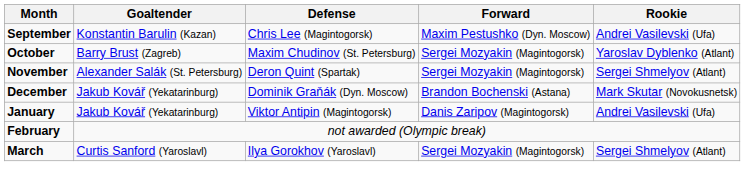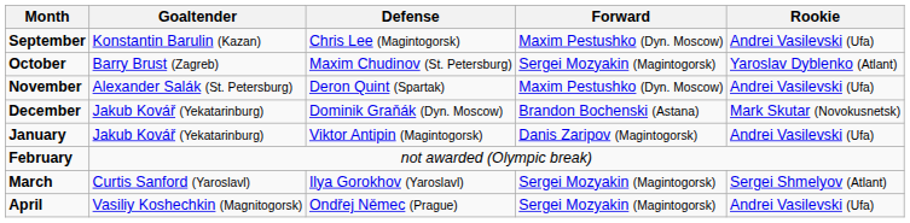 <table class="wikitable" style="text-align:left;">
 <tr>
 <th>Month</th>
 <th>Goaltender</th>
 <th>Defense</th>
 <th>Forward</th>
 <th>Rookie</th>
 </tr>
 <tr>
 <td style="text-align:left;"><strong>September</strong></td>
 <td> <a href='#'>Konstantin Barulin</a> <small>(Kazan)</small></td>
 <td> <a href='#'>Chris Lee</a> <small>(Magintogorsk)</small></td>
 <td> <a href='#'>Maxim Pestushko</a> <small>(Dyn. Moscow)</small></td>
 <td> <a href='#'>Andrei Vasilevski</a> <small>(Ufa)</small></td>
 </tr>
 <tr>
 <td style="text-align:left;"><strong>October</strong></td>
 <td> <a href='#'>Barry Brust</a> <small>(Zagreb)</small></td>
 <td> <a href='#'>Maxim Chudinov</a> <small>(St. Petersburg)</small></td>
 <td> <a href='#'>Sergei Mozyakin</a> <small>(Magintogorsk)</small></td>
 <td> <a href='#'>Yaroslav Dyblenko</a> <small>(Atlant)</small></td>
 </tr>
 <tr>
 <td style="text-align:left;"><strong>November</strong></td>
 <td> <a href='#'>Alexander Salák</a> <small>(St. Petersburg)</small></td>
 <td> <a href='#'>Deron Quint</a> <small>(Spartak)</small></td>
-<td> <a href='#'>Sergei Mozyakin</a> <small>(Magintogorsk)</small></td>
-<td> <a href='#'>Sergei Shmelyov</a> <small>(Atlant)</small></td>
+<td> <a href='#'>Maxim Pestushko</a> <small>(Dyn. Moscow)</small></td>
+<td> <a href='#'>Andrei Vasilevski</a> <small>(Ufa)</small></td>
 </tr>
 <tr>
 <td style="text-align:left;"><strong>December</strong></td>
 <td> <a href='#'>Jakub Kovář</a> <small>(Yekatarinburg)</small></td>
 <td> <a href='#'>Dominik Graňák</a> <small>(Dyn. Moscow)</small></td>
 <td> <a href='#'>Brandon Bochenski</a> <small>(Astana)</small></td>
 <td> <a href='#'>Mark Skutar</a> <small>(Novokusnetsk)</small></td>
 </tr>
 <tr>
 <td style="text-align:left;"><strong>January</strong></td>
 <td> <a href='#'>Jakub Kovář</a> <small>(Yekatarinburg)</small></td>
 <td> <a href='#'>Viktor Antipin</a> <small>(Magintogorsk)</small></td>
 <td> <a href='#'>Danis Zaripov</a> <small>(Magintogorsk)</small></td>
 <td> <a href='#'>Andrei Vasilevski</a> <small>(Ufa)</small></td>
 </tr>
 <tr>
 <td style="text-align:left;"><strong>February</strong></td>
 <td colspan=4 style="text-align: center;"><em>not awarded (Olympic break)</em></td>
 </tr>
 <tr>
 <td style="text-align:left;"><strong>March</strong></td>
 <td> <a href='#'>Curtis Sanford</a> <small>(Yaroslavl)</small></td>
 <td> <a href='#'>Ilya Gorokhov</a> <small>(Yaroslavl)</small></td>
 <td> <a href='#'>Sergei Mozyakin</a> <small>(Magintogorsk)</small></td>
 <td> <a href='#'>Sergei Shmelyov</a> <small>(Atlant)</small></td>
 </tr>
+<tr>
+<td style="text-align:left;"><strong>April</strong></td>
+<td> <a href='#'>Vasiliy Koshechkin</a> <small>(Magnitogorsk)</small></td>
+<td> <a href='#'>Ondřej Němec</a> <small>(Prague)</small></td>
+<td> <a href='#'>Sergei Mozyakin</a> <small>(Magintogorsk)</small></td>
+<td> <a href='#'>Andrei Vasilevski</a> <small>(Ufa)</small></td>
+</tr>
 </table>
